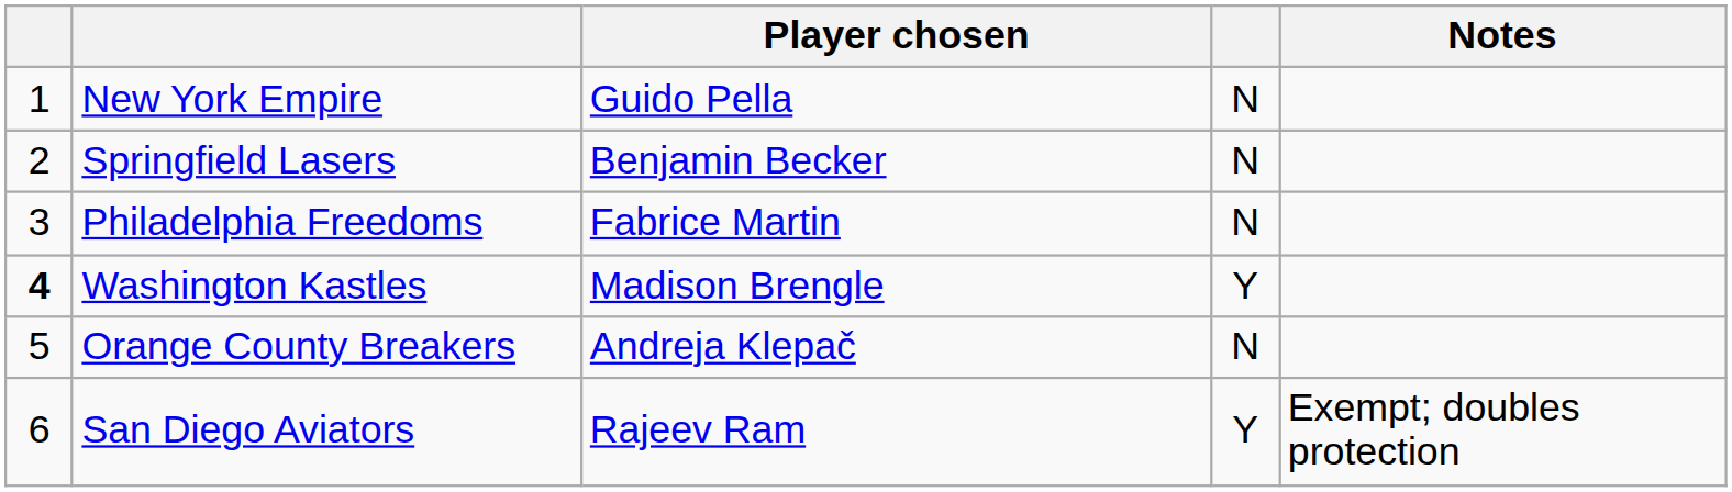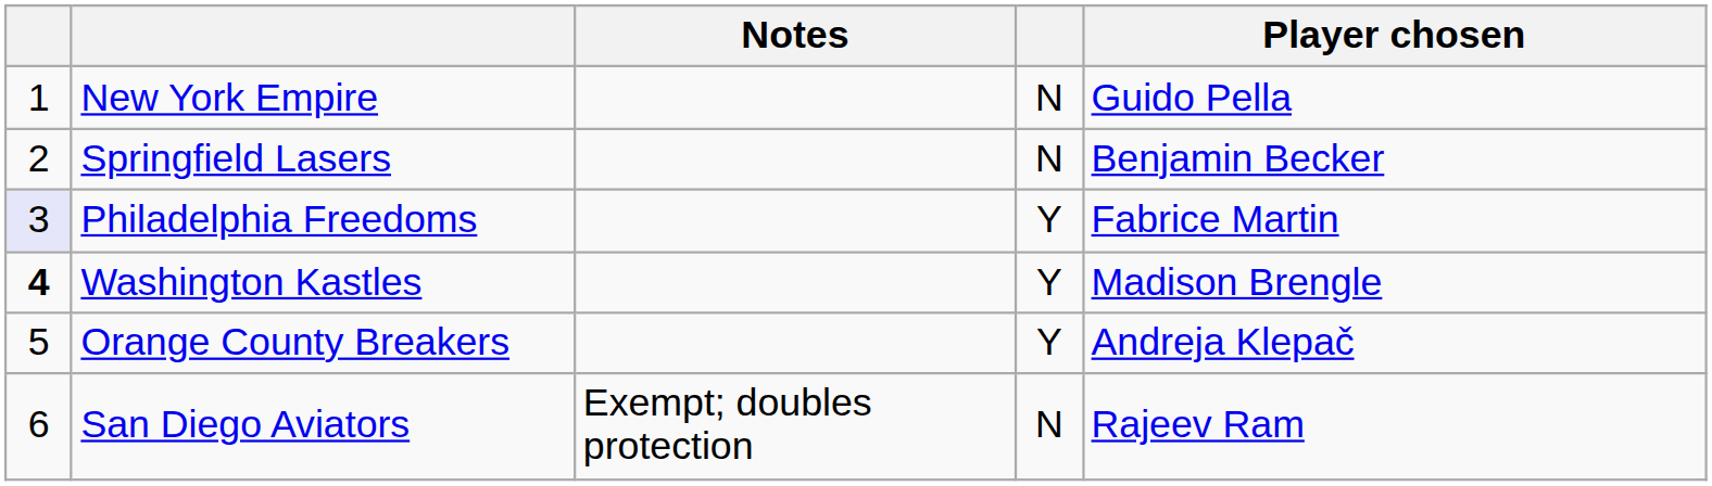 <table class="wikitable" style="text-align:left">
 <tr>
 <th width="20px"></th>
 <th width="200px"></th>
+<th width="175px">Notes</th>
+<th width="20px"></th>
 <th width="250px">Player chosen</th>
-<th width="20px"></th>
-<th width="175px">Notes</th>
 </tr>
 <tr>
 <td style="text-align:center">1</td>
 <td><a href='#'>New York Empire</a></td>
+<td></td>
+<td style="text-align:center">N</td>
 <td> <a href='#'>Guido Pella</a></td>
-<td style="text-align:center">N</td>
-<td></td>
 </tr>
 <tr>
 <td style="text-align:center">2</td>
 <td><a href='#'>Springfield Lasers</a></td>
+<td></td>
+<td style="text-align:center">N</td>
 <td> <a href='#'>Benjamin Becker</a></td>
-<td style="text-align:center">N</td>
-<td></td>
 </tr>
 <tr>
-<td style="text-align:center">3</td>
+<td style="background: lavender; text-align:center">3</td>
 <td><a href='#'>Philadelphia Freedoms</a></td>
+<td></td>
+<td style="text-align:center">Y</td>
 <td> <a href='#'>Fabrice Martin</a></td>
-<td style="text-align:center">N</td>
-<td></td>
 </tr>
 <tr>
 <td style="text-align:center"><strong>4</strong></td>
 <td><a href='#'>Washington Kastles</a></td>
+<td></td>
+<td style="text-align:center">Y</td>
 <td> <a href='#'>Madison Brengle</a></td>
-<td style="text-align:center">Y</td>
-<td></td>
 </tr>
 <tr>
 <td style="text-align:center">5</td>
 <td><a href='#'>Orange County Breakers</a></td>
+<td></td>
+<td style="text-align:center">Y</td>
 <td> <a href='#'>Andreja Klepač</a></td>
-<td style="text-align:center">N</td>
-<td></td>
 </tr>
 <tr>
 <td style="text-align:center">6</td>
 <td><a href='#'>San Diego Aviators</a></td>
+<td>Exempt; doubles protection</td>
+<td style="text-align:center">N</td>
 <td> <a href='#'>Rajeev Ram</a></td>
-<td style="text-align:center">Y</td>
-<td>Exempt; doubles protection</td>
 </tr>
 </table>
